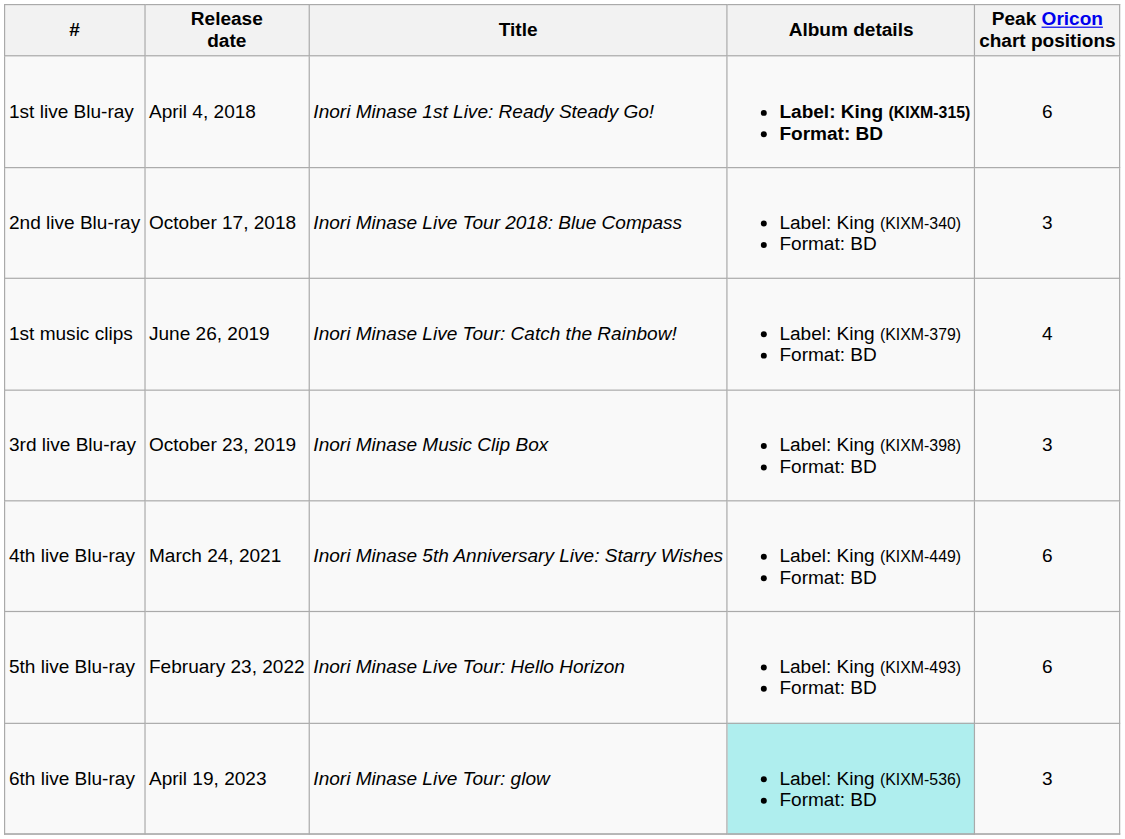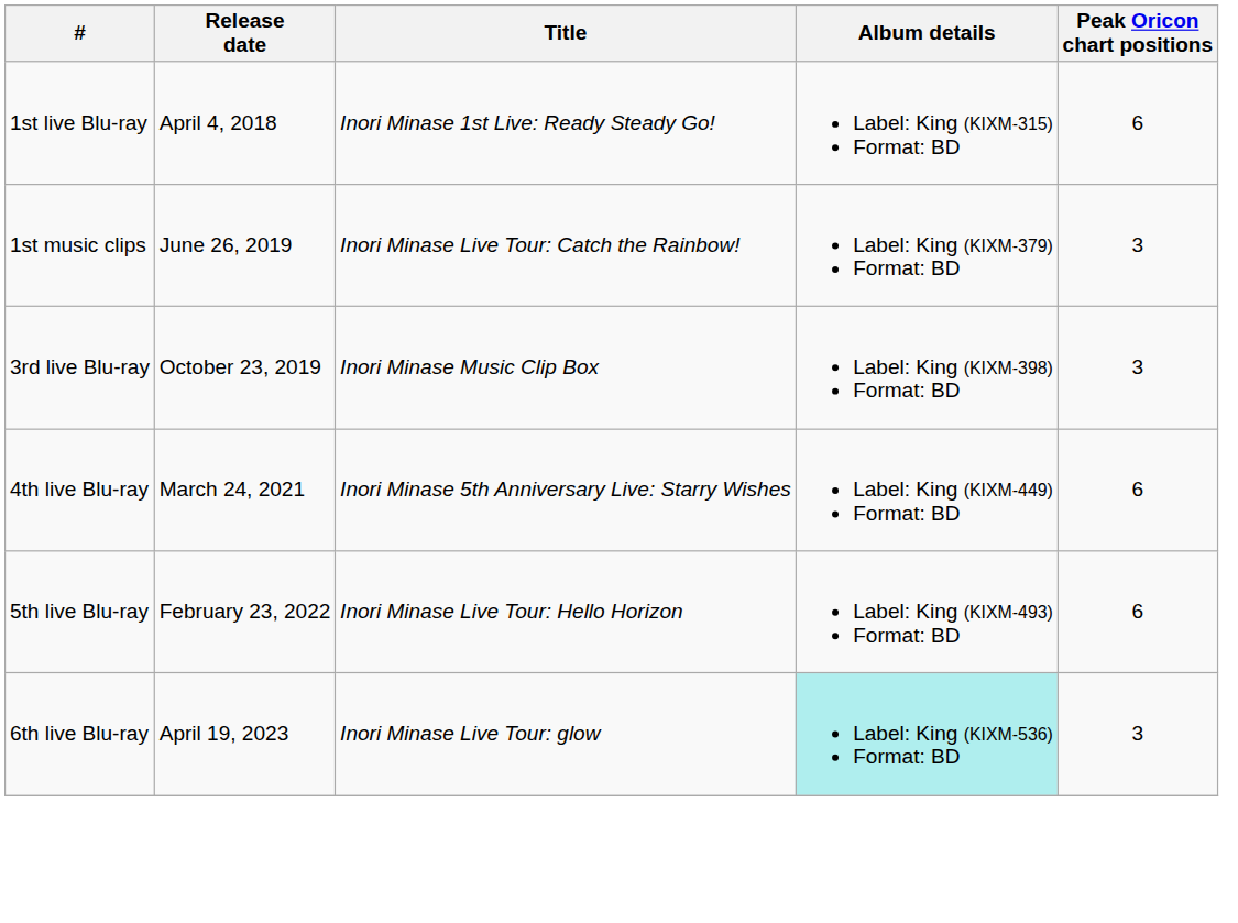 <table class="wikitable">
 <tr>
 <th>#</th>
 <th>Release<br>date</th>
 <th>Title</th>
 <th>Album details</th>
 <th>Peak <a href='#'>Oricon</a><br> chart positions</th>
 </tr>
 <tr>
 <td>1st live Blu-ray</td>
 <td>April 4, 2018</td>
 <td align="left"><em>Inori Minase 1st Live: Ready Steady Go!</em></td>
-<td><strong><br><ul><li>Label: King <small>(KIXM-315)</small></li><li>Format: BD</li></ul></strong></td>
+<td><br><ul><li>Label: King <small>(KIXM-315)</small></li><li>Format: BD</li></ul></td>
 <td align="center">6</td>
-</tr>
-<tr>
-<td>2nd live Blu-ray</td>
-<td>October 17, 2018</td>
-<td><em>Inori Minase Live Tour 2018: Blue Compass</em></td>
-<td><br><ul><li>Label: King <small>(KIXM-340)</small></li><li>Format: BD</li></ul></td>
-<td align="center">3</td>
 </tr>
 <tr>
 <td>1st music clips</td>
 <td>June 26, 2019</td>
 <td><em>Inori Minase Live Tour: Catch the Rainbow!</em></td>
 <td><br><ul><li>Label: King <small>(KIXM-379)</small></li><li>Format: BD</li></ul></td>
-<td align="center">4</td>
+<td align="center">3</td>
 </tr>
 <tr>
 <td>3rd live Blu-ray</td>
 <td>October 23, 2019</td>
 <td><em>Inori Minase Music Clip Box</em></td>
 <td><br><ul><li>Label: King <small>(KIXM-398)</small></li><li>Format: BD</li></ul></td>
 <td align="center">3</td>
 </tr>
 <tr>
 <td>4th live Blu-ray</td>
 <td>March 24, 2021</td>
 <td><em>Inori Minase 5th Anniversary Live: Starry Wishes</em></td>
 <td><br><ul><li>Label: King <small>(KIXM-449)</small></li><li>Format: BD</li></ul></td>
 <td align="center">6</td>
 </tr>
 <tr>
 <td>5th live Blu-ray</td>
 <td>February 23, 2022</td>
 <td><em>Inori Minase Live Tour: Hello Horizon</em></td>
 <td><br><ul><li>Label: King <small>(KIXM-493)</small></li><li>Format: BD</li></ul></td>
 <td align="center">6</td>
 </tr>
 <tr>
 <td>6th live Blu-ray</td>
 <td>April 19, 2023</td>
 <td><em>Inori Minase Live Tour: glow</em></td>
 <td style="background: paleturquoise;"><br><ul><li>Label: King <small>(KIXM-536)</small></li><li>Format: BD</li></ul></td>
 <td align="center">3</td>
 </tr>
 <tr>
 </tr>
 </table>
